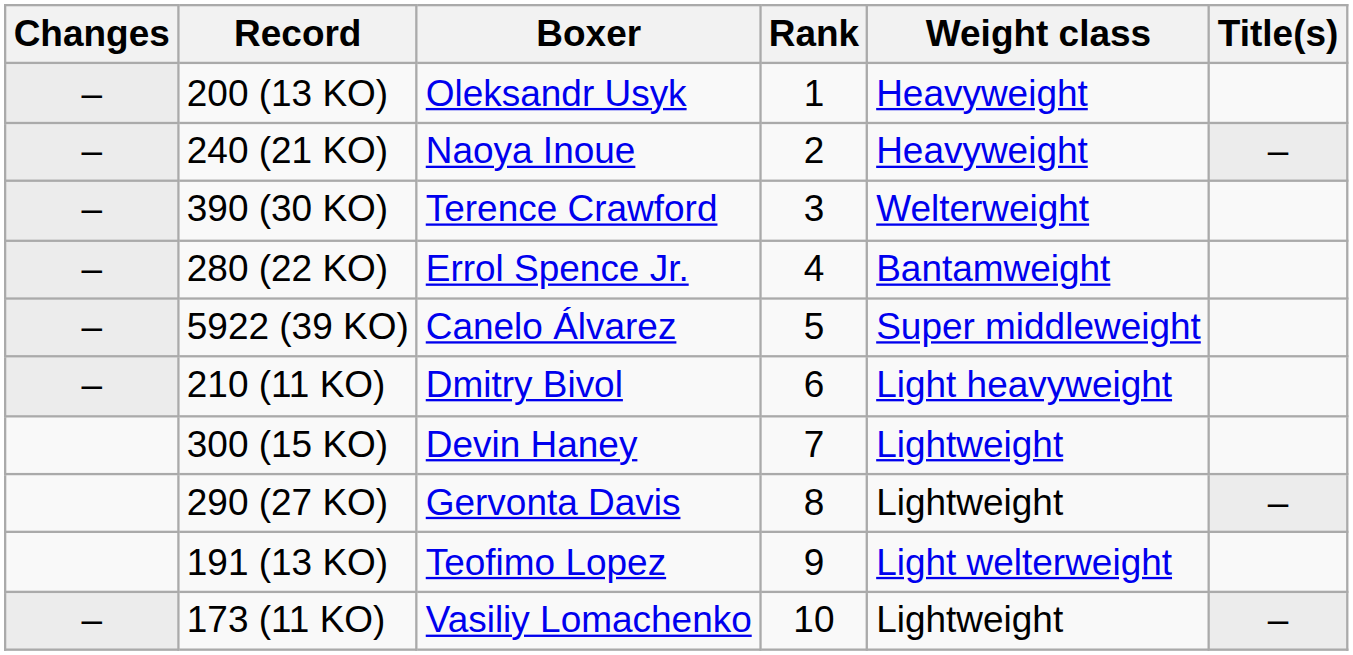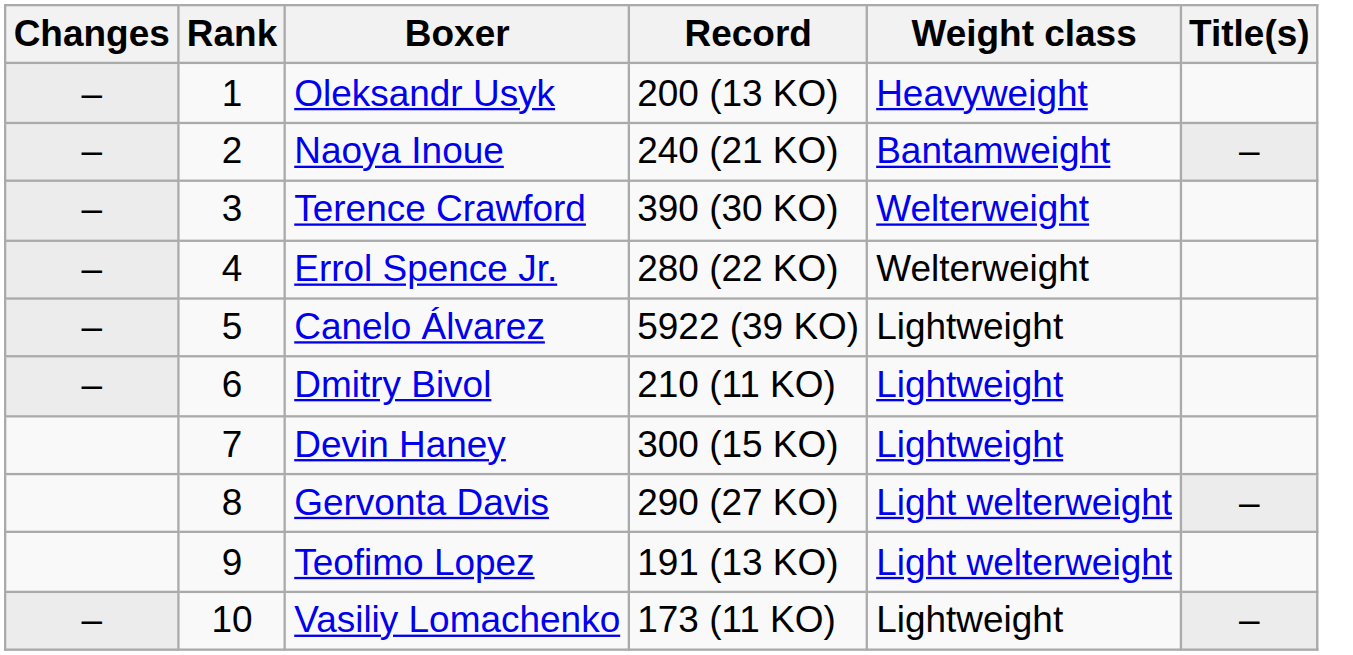 <table class="wikitable ">
 <tr>
 <th>Changes</th>
+<th>Rank</th>
+<th>Boxer</th>
 <th>Record</th>
-<th>Boxer</th>
-<th>Rank</th>
 <th>Weight class</th>
 <th>Title(s)</th>
 </tr>
 <tr>
 <td align=center bgcolor=#ECECEC>–</td>
+<td align=center>1</td>
+<td><a href='#'>Oleksandr Usyk</a></td>
 <td>200 (13 KO)</td>
-<td><a href='#'>Oleksandr Usyk</a></td>
-<td align=center>1</td>
 <td><a href='#'>Heavyweight</a></td>
 <td></td>
 </tr>
 <tr>
 <td align=center bgcolor=#ECECEC>–</td>
+<td align=center>2</td>
+<td><a href='#'>Naoya Inoue</a></td>
 <td>240 (21 KO)</td>
-<td><a href='#'>Naoya Inoue</a></td>
-<td align=center>2</td>
-<td><a href='#'>Heavyweight</a></td>
+<td><a href='#'>Bantamweight</a></td>
 <td align=center bgcolor=#ECECEC data-sort-value="Z">–</td>
 </tr>
 <tr>
 <td align=center bgcolor=#ECECEC>–</td>
+<td align=center>3</td>
+<td><a href='#'>Terence Crawford</a></td>
 <td>390 (30 KO)</td>
-<td><a href='#'>Terence Crawford</a></td>
-<td align=center>3</td>
 <td><a href='#'>Welterweight</a></td>
 <td></td>
 </tr>
 <tr>
 <td align=center bgcolor=#ECECEC>–</td>
+<td align=center>4</td>
+<td><a href='#'>Errol Spence Jr.</a></td>
 <td>280 (22 KO)</td>
-<td><a href='#'>Errol Spence Jr.</a></td>
-<td align=center>4</td>
-<td><a href='#'>Bantamweight</a></td>
+<td>Welterweight</td>
 <td></td>
 </tr>
 <tr>
 <td align=center bgcolor=#ECECEC>–</td>
+<td align=center>5</td>
+<td><a href='#'>Canelo Álvarez</a></td>
 <td>5922 (39 KO)</td>
-<td><a href='#'>Canelo Álvarez</a></td>
-<td align=center>5</td>
-<td><a href='#'>Super middleweight</a></td>
+<td>Lightweight</td>
 <td></td>
 </tr>
 <tr>
 <td align=center bgcolor=#ECECEC>–</td>
+<td align=center>6</td>
+<td><a href='#'>Dmitry Bivol</a></td>
 <td>210 (11 KO)</td>
-<td><a href='#'>Dmitry Bivol</a></td>
-<td align=center>6</td>
-<td><a href='#'>Light heavyweight</a></td>
-<td></td>
-</tr>
-<tr>
-<td align=center></td>
-<td>300 (15 KO)</td>
-<td><a href='#'>Devin Haney</a></td>
-<td align=center>7</td>
 <td><a href='#'>Lightweight</a></td>
 <td></td>
 </tr>
 <tr>
 <td align=center></td>
+<td align=center>7</td>
+<td><a href='#'>Devin Haney</a></td>
+<td>300 (15 KO)</td>
+<td><a href='#'>Lightweight</a></td>
+<td></td>
+</tr>
+<tr>
+<td align=center></td>
+<td align=center>8</td>
+<td><a href='#'>Gervonta Davis</a></td>
 <td>290 (27 KO)</td>
-<td><a href='#'>Gervonta Davis</a></td>
-<td align=center>8</td>
-<td>Lightweight</td>
+<td><a href='#'>Light welterweight</a></td>
 <td align=center bgcolor=#ECECEC data-sort-value="Z">–</td>
 </tr>
 <tr>
 <td align=center></td>
+<td align=center>9</td>
+<td><a href='#'>Teofimo Lopez</a></td>
 <td>191 (13 KO)</td>
-<td><a href='#'>Teofimo Lopez</a></td>
-<td align=center>9</td>
 <td><a href='#'>Light welterweight</a></td>
 <td></td>
 </tr>
 <tr>
 <td align=center bgcolor=#ECECEC>–</td>
+<td align=center>10</td>
+<td><a href='#'>Vasiliy Lomachenko</a></td>
 <td>173 (11 KO)</td>
-<td><a href='#'>Vasiliy Lomachenko</a></td>
-<td align=center>10</td>
 <td>Lightweight</td>
 <td align=center bgcolor=#ECECEC data-sort-value="Z">–</td>
 </tr>
 </table>
